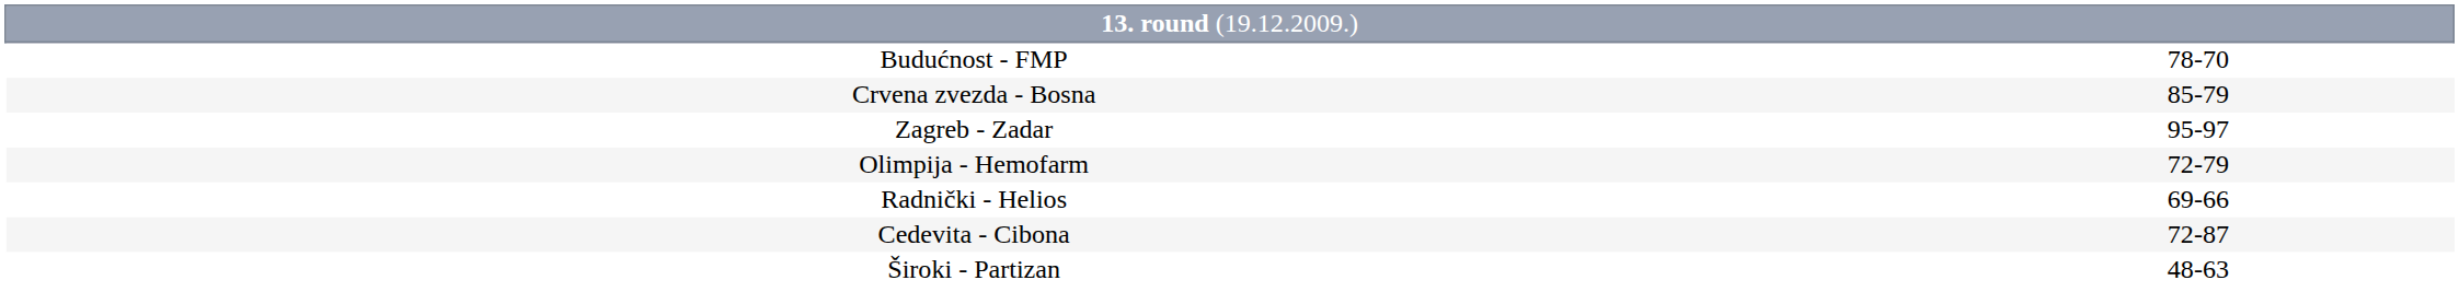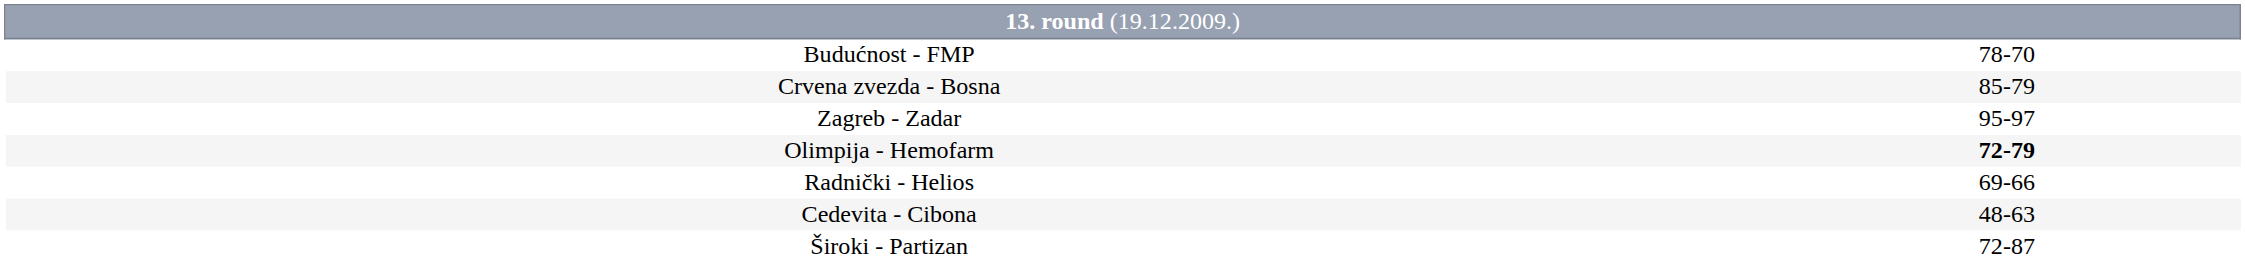 <table border=0 cellspacing=0 cellpadding=1em style="font-size: 85%; border-collapse: collapse;width:100%;">
 <tr>
 <td colspan=5 bgcolor=#98A1B2 style="border:1px solid #7A8392; text-align:center; color:#FFFFFF;"><strong>13. round</strong> (19.12.2009.)</td>
 </tr>
 <tr align=center bgcolor=#FFFFFF>
 <td>Budućnost - FMP</td>
 <td>78-70</td>
 </tr>
 <tr align=center bgcolor=#f5f5f5>
 <td>Crvena zvezda - Bosna</td>
 <td>85-79</td>
 </tr>
 <tr align=center bgcolor=#FFFFFF>
 <td>Zagreb - Zadar</td>
 <td>95-97</td>
 </tr>
 <tr align=center bgcolor=#f5f5f5>
 <td>Olimpija - Hemofarm</td>
-<td>72-79</td>
+<td><strong>72-79</strong></td>
 </tr>
 <tr align=center bgcolor=#FFFFFF>
 <td>Radnički - Helios</td>
 <td>69-66</td>
 </tr>
 <tr align=center bgcolor=#f5f5f5>
 <td>Cedevita - Cibona</td>
-<td>72-87</td>
+<td>48-63</td>
 </tr>
 <tr align=center bgcolor=#FFFFFF>
 <td>Široki - Partizan</td>
-<td>48-63</td>
+<td>72-87</td>
 </tr>
 </table>
